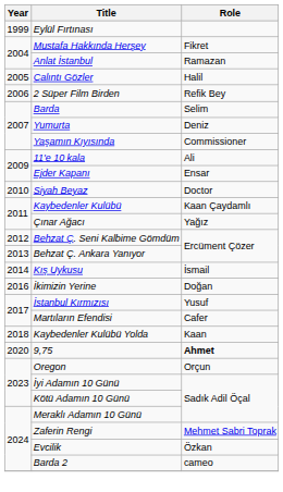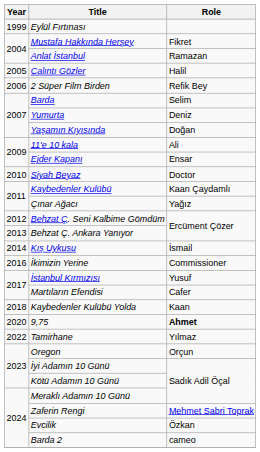 <table class=wikitable style="font-size: 80%;">
 <tr bgcolor="#CCCCCC" align=center>
 <th>Year</th>
 <th>Title</th>
 <th>Role</th>
 </tr>
 <tr>
 <td>1999</td>
 <td><em>Eylül Fırtınası</em></td>
 <td></td>
 </tr>
 <tr>
 <td rowspan=2>2004</td>
 <td><em><a href='#'>Mustafa Hakkında Herşey</a></em></td>
 <td>Fikret</td>
 </tr>
 <tr>
 <td><em><a href='#'>Anlat İstanbul</a></em></td>
 <td>Ramazan</td>
 </tr>
 <tr>
 <td>2005</td>
 <td><em><a href='#'>Çalıntı Gözler</a></em></td>
 <td>Halil</td>
 </tr>
 <tr>
 <td>2006</td>
 <td><em>2 Süper Film Birden</em></td>
 <td>Refik Bey</td>
 </tr>
 <tr>
 <td rowspan="3">2007</td>
 <td><em><a href='#'>Barda</a></em></td>
 <td>Selim</td>
 </tr>
 <tr>
 <td><em><a href='#'>Yumurta</a></em></td>
 <td>Deniz</td>
 </tr>
 <tr>
 <td><em><a href='#'>Yaşamın Kıyısında</a></em></td>
-<td>Commissioner</td>
+<td>Doğan</td>
 </tr>
 <tr>
 <td rowspan=2>2009</td>
 <td><em><a href='#'>11'e 10 kala</a></em></td>
 <td>Ali</td>
 </tr>
 <tr>
 <td><em><a href='#'>Ejder Kapanı</a></em></td>
 <td>Ensar</td>
 </tr>
 <tr>
 <td>2010</td>
 <td><em><a href='#'>Siyah Beyaz</a></em></td>
 <td>Doctor</td>
 </tr>
 <tr>
 <td rowspan="2">2011</td>
 <td><em><a href='#'>Kaybedenler Kulübü</a></em></td>
 <td>Kaan Çaydamlı</td>
 </tr>
 <tr>
 <td><em>Çınar Ağacı</em></td>
 <td>Yağız</td>
 </tr>
 <tr>
 <td>2012</td>
 <td><em><a href='#'>Behzat Ç</a>. Seni Kalbime Gömdüm</em></td>
 <td rowspan=2>Ercüment Çözer</td>
 </tr>
 <tr>
 <td>2013</td>
 <td><em>Behzat Ç. Ankara Yanıyor</em></td>
 </tr>
 <tr>
 <td>2014</td>
 <td><em><a href='#'>Kış Uykusu</a></em></td>
 <td>İsmail</td>
 </tr>
 <tr>
 <td>2016</td>
 <td><em>İkimizin Yerine</em></td>
-<td>Doğan</td>
+<td>Commissioner</td>
 </tr>
 <tr>
 <td rowspan="2">2017</td>
 <td><em><a href='#'>İstanbul Kırmızısı</a></em></td>
 <td>Yusuf</td>
 </tr>
 <tr>
 <td><em>Martıların Efendisi</em></td>
 <td>Cafer</td>
 </tr>
 <tr>
 <td>2018</td>
 <td><em>Kaybedenler Kulübü Yolda</em></td>
 <td>Kaan</td>
 </tr>
 <tr>
 <td>2020</td>
 <td><em>9,75</em></td>
 <td><strong>Ahmet</strong></td>
+</tr>
+<tr>
+<td>2022</td>
+<td><em>Tamirhane</em></td>
+<td>Yılmaz</td>
 </tr>
 <tr>
 <td rowspan="3">2023</td>
 <td><em>Oregon</em></td>
 <td>Orçun</td>
 </tr>
 <tr>
 <td><em>İyi Adamın 10 Günü</em></td>
 <td rowspan="3">Sadık Adil Öçal</td>
 </tr>
 <tr>
 <td><em>Kötü Adamın 10 Günü</em></td>
 </tr>
 <tr>
 <td rowspan="4">2024</td>
 <td><em>Meraklı Adamın 10 Günü</em></td>
 </tr>
 <tr>
 <td><em>Zaferin Rengi</em></td>
 <td><a href='#'>Mehmet Sabri Toprak</a></td>
 </tr>
 <tr>
 <td><em>Evcilik</em></td>
 <td>Özkan</td>
 </tr>
 <tr>
 <td><em>Barda 2</em></td>
 <td>cameo</td>
 </tr>
 <tr>
 </tr>
 </table>
